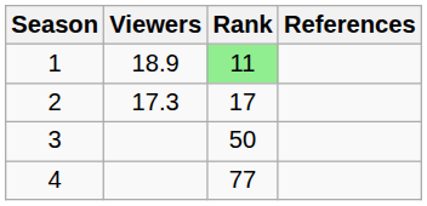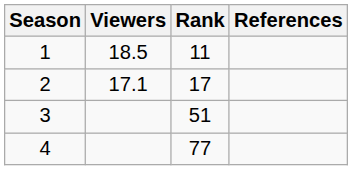 <table class="wikitable" style="text-align:center">
 <tr>
 <th scope="col">Season</th>
 <th scope="col">Viewers<br></th>
 <th scope="col">Rank<br></th>
 <th scope="col">References</th>
 </tr>
 <tr>
 <td>1<br></td>
-<td>18.9</td>
-<td style="background: lightgreen;">11</td>
+<td>18.5</td>
+<td>11</td>
 <td></td>
 </tr>
 <tr>
 <td>2<br></td>
-<td>17.3</td>
+<td>17.1</td>
 <td>17</td>
 <td></td>
 </tr>
 <tr>
 <td>3<br></td>
 <td></td>
-<td>50</td>
+<td>51</td>
 <td></td>
 </tr>
 <tr>
 <td>4<br></td>
 <td></td>
 <td>77</td>
 <td></td>
 </tr>
 </table>
